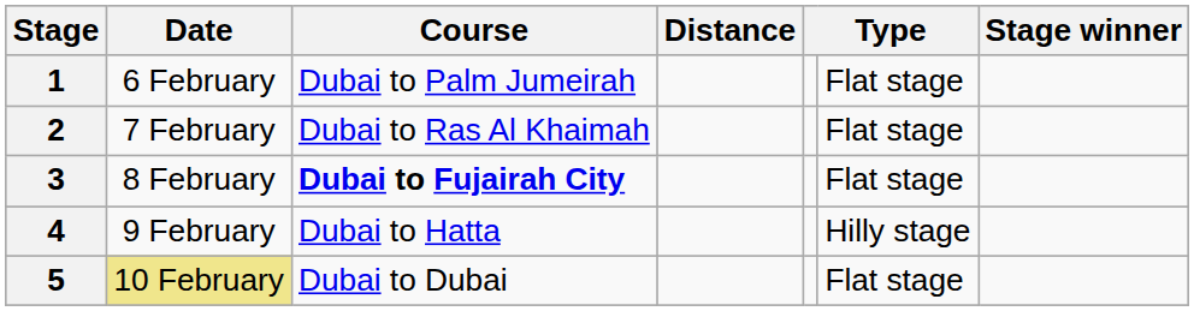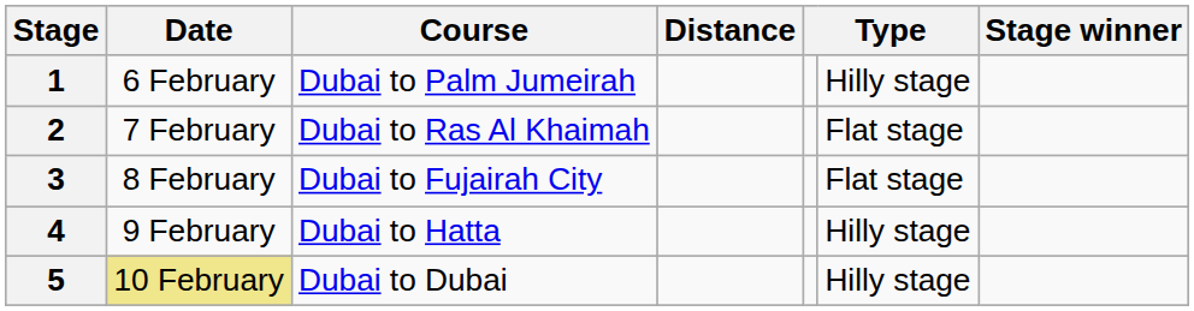 <table class="wikitable">
 <tr>
 <th scope="col">Stage</th>
 <th scope="col">Date</th>
 <th scope="col">Course</th>
 <th scope="col">Distance</th>
 <th scope="col" colspan="2">Type</th>
 <th scope="col">Stage winner</th>
 </tr>
 <tr>
 <th scope="row" style="text-align:center;">1</th>
 <td style="text-align:center;">6 February</td>
 <td><a href='#'>Dubai</a> to <a href='#'>Palm Jumeirah</a></td>
 <td style="text-align:center;"></td>
 <td></td>
-<td>Flat stage</td>
+<td>Hilly stage</td>
 <td></td>
 </tr>
 <tr>
 <th scope="row" style="text-align:center;">2</th>
 <td style="text-align:center;">7 February</td>
 <td><a href='#'>Dubai</a> to <a href='#'>Ras Al Khaimah</a></td>
 <td style="text-align:center;"></td>
 <td></td>
 <td>Flat stage</td>
 <td></td>
 </tr>
 <tr>
 <th scope="row" style="text-align:center;">3</th>
 <td style="text-align:center;">8 February</td>
-<td><strong><a href='#'>Dubai</a> to <a href='#'>Fujairah City</a></strong></td>
+<td><a href='#'>Dubai</a> to <a href='#'>Fujairah City</a></td>
 <td style="text-align:center;"></td>
 <td></td>
 <td>Flat stage</td>
 <td></td>
 </tr>
 <tr>
 <th scope="row" style="text-align:center;">4</th>
 <td style="text-align:center;">9 February</td>
 <td><a href='#'>Dubai</a> to <a href='#'>Hatta</a></td>
 <td style="text-align:center;"></td>
 <td></td>
 <td>Hilly stage</td>
 <td></td>
 </tr>
 <tr>
 <th scope="row" style="text-align:center;">5</th>
 <td style="background: khaki; text-align:center;">10 February</td>
 <td><a href='#'>Dubai</a> to Dubai</td>
 <td style="text-align:center;"></td>
 <td></td>
-<td>Flat stage</td>
+<td>Hilly stage</td>
 <td></td>
 </tr>
 </table>
